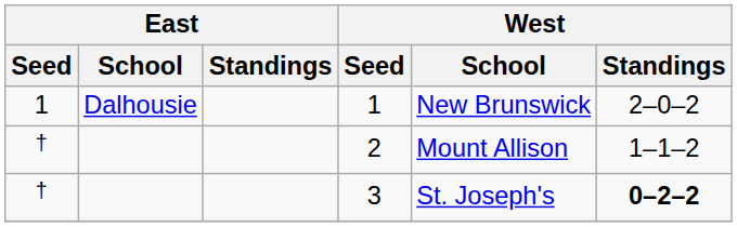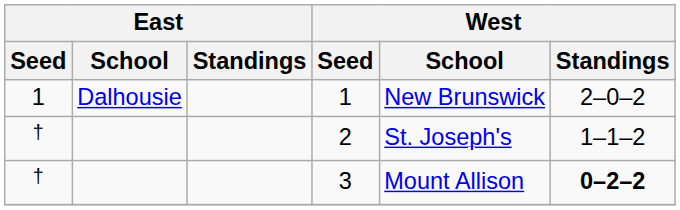 <table class="wikitable">
 <tr>
 <th colspan=3>East</th>
 <th colspan=3>West</th>
 </tr>
 <tr>
 <th>Seed</th>
 <th>School</th>
 <th>Standings</th>
 <th>Seed</th>
 <th>School</th>
 <th>Standings</th>
 </tr>
 <tr>
 <td align=center>1</td>
 <td><a href='#'>Dalhousie</a></td>
 <td align=center></td>
 <td align=center>1</td>
 <td><a href='#'>New Brunswick</a></td>
 <td align=center>2–0–2</td>
 </tr>
 <tr>
 <td align=center><sup>†</sup></td>
 <td></td>
 <td></td>
 <td align=center>2</td>
-<td><a href='#'>Mount Allison</a></td>
+<td><a href='#'>St. Joseph's</a></td>
 <td align=center>1–1–2</td>
 </tr>
 <tr>
 <td align=center><sup>†</sup></td>
 <td></td>
 <td></td>
 <td align=center>3</td>
-<td><a href='#'>St. Joseph's</a></td>
+<td><a href='#'>Mount Allison</a></td>
 <td align=center><strong>0–2–2</strong></td>
 </tr>
 <tr>
 </tr>
 </table>
